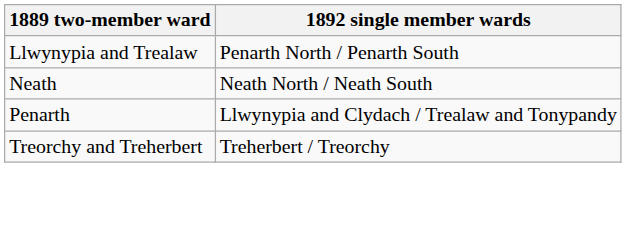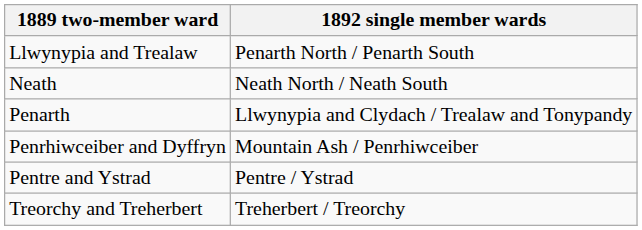 <table class="wikitable">
 <tr>
 <th>1889 two-member ward</th>
 <th>1892 single member wards</th>
 </tr>
 <tr>
 <td>Llwynypia and Trealaw</td>
 <td>Penarth North / Penarth South</td>
 </tr>
 <tr>
 <td>Neath</td>
 <td>Neath North /  Neath South</td>
 </tr>
 <tr>
 <td>Penarth</td>
 <td>Llwynypia and Clydach / Trealaw and Tonypandy</td>
 </tr>
 <tr>
+<td>Penrhiwceiber and Dyffryn</td>
+<td>Mountain Ash / Penrhiwceiber</td>
+</tr>
+<tr>
+<td>Pentre and Ystrad</td>
+<td>Pentre / Ystrad</td>
+</tr>
+<tr>
 <td>Treorchy and Treherbert</td>
 <td>Treherbert / Treorchy</td>
 </tr>
 </table>
